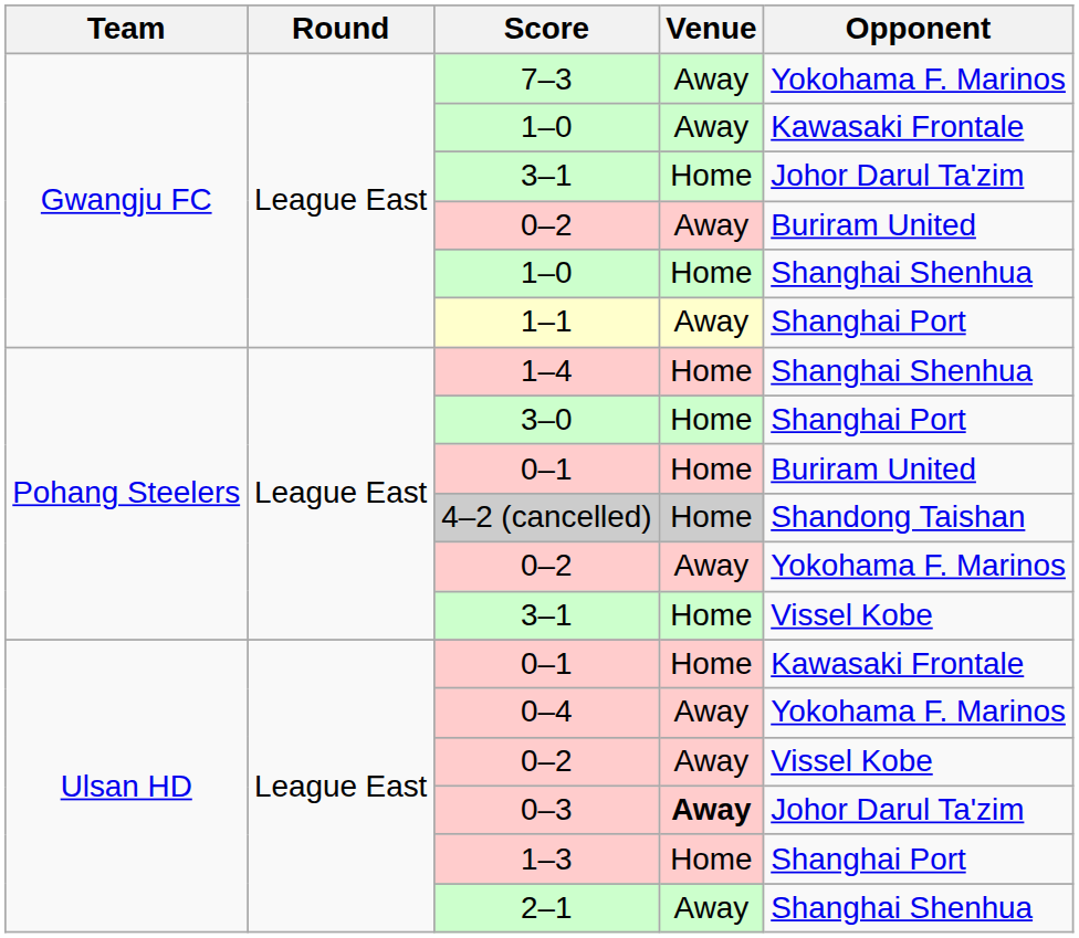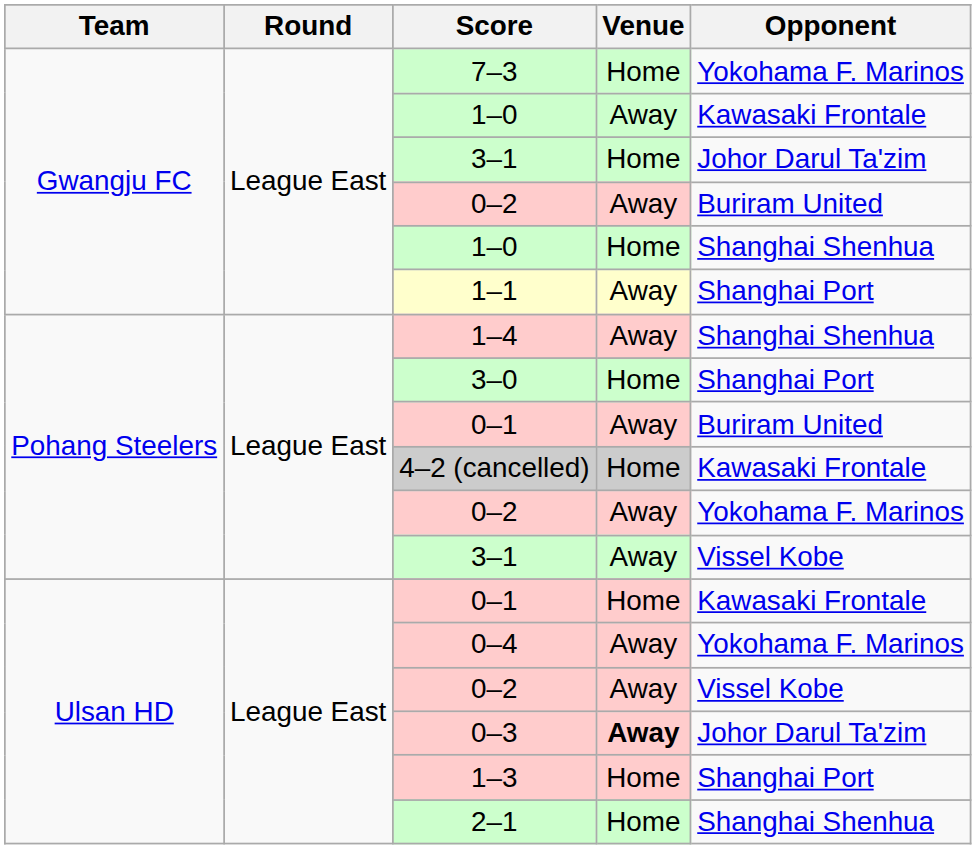 <table class="wikitable" style="text-align:center">
 <tr>
 <th>Team</th>
 <th>Round</th>
 <th>Score</th>
 <th>Venue</th>
 <th>Opponent</th>
 </tr>
 <tr>
 <td rowspan="6"><a href='#'>Gwangju FC</a></td>
 <td rowspan="6">League East</td>
 <td style="background:#cfc">7–3</td>
-<td style="background:#cfc">Away</td>
+<td style="background:#cfc">Home</td>
 <td align="left"> <a href='#'>Yokohama F. Marinos</a></td>
 </tr>
 <tr>
 <td style="background:#cfc">1–0</td>
 <td style="background:#cfc">Away</td>
 <td align="left"> <a href='#'>Kawasaki Frontale</a></td>
 </tr>
 <tr>
 <td style="background:#cfc">3–1</td>
 <td style="background:#cfc">Home</td>
 <td align="left"> <a href='#'>Johor Darul Ta'zim</a></td>
 </tr>
 <tr>
 <td style="background:#fcc">0–2</td>
 <td style="background:#fcc">Away</td>
 <td align="left"> <a href='#'>Buriram United</a></td>
 </tr>
 <tr>
 <td style="background:#cfc">1–0</td>
 <td style="background:#cfc">Home</td>
 <td align="left"> <a href='#'>Shanghai Shenhua</a></td>
 </tr>
 <tr>
 <td style="background:#ffc">1–1</td>
 <td style="background:#ffc">Away</td>
 <td align="left"> <a href='#'>Shanghai Port</a></td>
 </tr>
 <tr>
 <td rowspan="6"><a href='#'>Pohang Steelers</a></td>
 <td rowspan="6">League East</td>
 <td style="background:#fcc">1–4</td>
-<td style="background:#fcc">Home</td>
+<td style="background:#fcc">Away</td>
 <td align="left"> <a href='#'>Shanghai Shenhua</a></td>
 </tr>
 <tr>
 <td style="background:#cfc">3–0</td>
 <td style="background:#cfc">Home</td>
 <td align="left"> <a href='#'>Shanghai Port</a></td>
 </tr>
 <tr>
 <td style="background:#fcc">0–1</td>
-<td style="background:#fcc">Home</td>
+<td style="background:#fcc">Away</td>
 <td align="left"> <a href='#'>Buriram United</a></td>
 </tr>
 <tr>
 <td style="background:#ccc">4–2 (cancelled)</td>
 <td style="background:#ccc">Home</td>
-<td align="left"> <a href='#'>Shandong Taishan</a></td>
+<td align="left"> <a href='#'>Kawasaki Frontale</a></td>
 </tr>
 <tr>
 <td style="background:#fcc">0–2</td>
 <td style="background:#fcc">Away</td>
 <td align="left"> <a href='#'>Yokohama F. Marinos</a></td>
 </tr>
 <tr>
 <td style="background:#cfc">3–1</td>
-<td style="background:#cfc">Home</td>
+<td style="background:#cfc">Away</td>
 <td align="left"> <a href='#'>Vissel Kobe</a></td>
 </tr>
 <tr>
 <td rowspan="6"><a href='#'>Ulsan HD</a></td>
 <td rowspan="6">League East</td>
 <td style="background:#fcc">0–1</td>
 <td style="background:#fcc">Home</td>
 <td align="left"> <a href='#'>Kawasaki Frontale</a></td>
 </tr>
 <tr>
 <td style="background:#fcc">0–4</td>
 <td style="background:#fcc">Away</td>
 <td align="left"> <a href='#'>Yokohama F. Marinos</a></td>
 </tr>
 <tr>
 <td style="background:#fcc">0–2</td>
 <td style="background:#fcc">Away</td>
 <td align="left"> <a href='#'>Vissel Kobe</a></td>
 </tr>
 <tr>
 <td style="background:#fcc">0–3</td>
 <td style="background:#fcc"><strong>Away</strong></td>
 <td align="left"> <a href='#'>Johor Darul Ta'zim</a></td>
 </tr>
 <tr>
 <td style="background:#fcc">1–3</td>
 <td style="background:#fcc">Home</td>
 <td align="left"> <a href='#'>Shanghai Port</a></td>
 </tr>
 <tr>
 <td style="background:#cfc">2–1</td>
-<td style="background:#cfc">Away</td>
+<td style="background:#cfc">Home</td>
 <td align="left"> <a href='#'>Shanghai Shenhua</a></td>
 </tr>
 </table>
